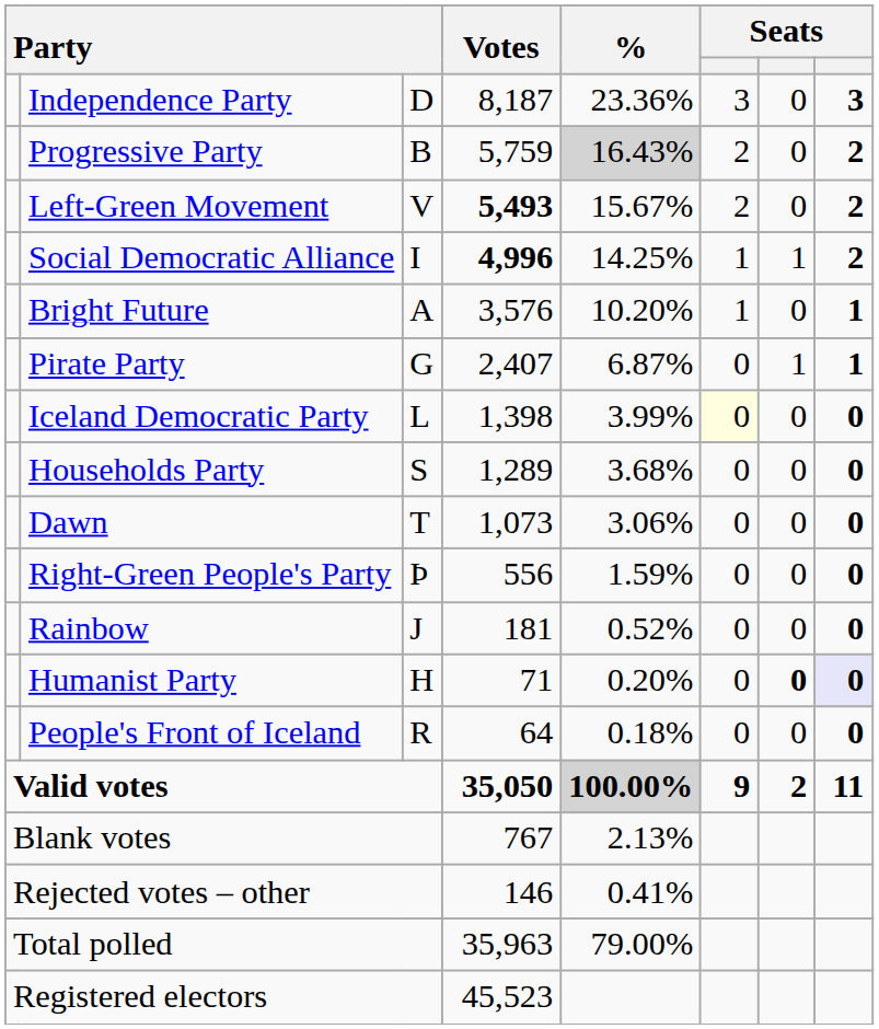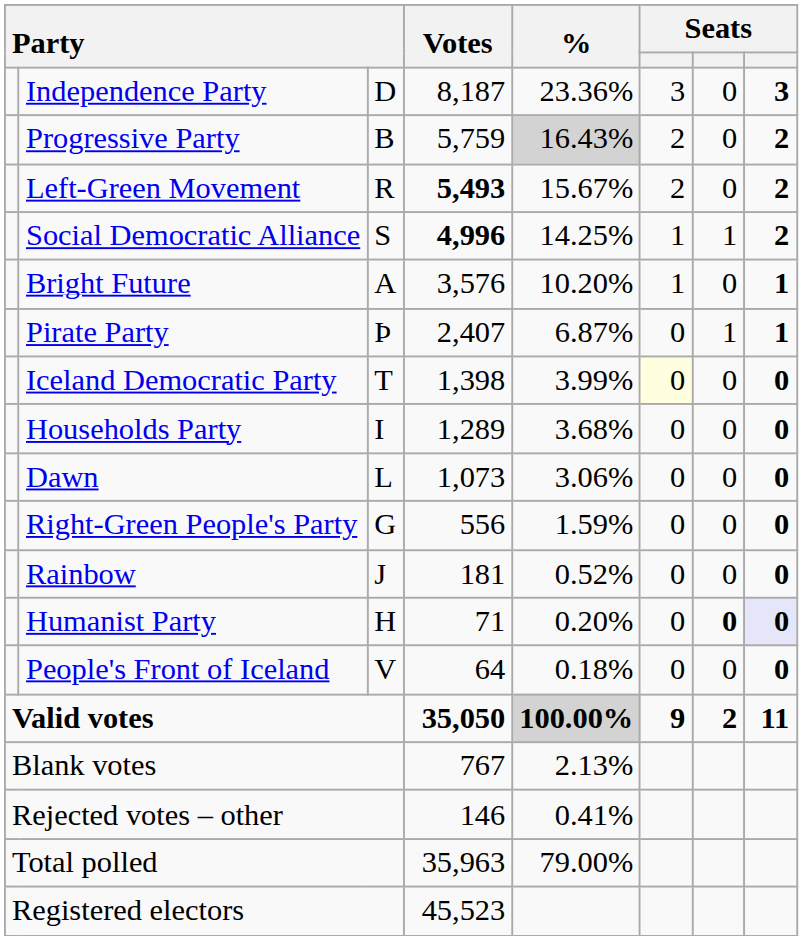 <table class="wikitable" border="1" style="text-align:right;">
 <tr>
 <th style="text-align:left;" valign=bottom rowspan=2 colspan=3>Party</th>
 <th align=center valign=bottom rowspan=2 width="50">Votes</th>
 <th align=center valign=bottom rowspan=2 width="50">%</th>
 <th colspan=3>Seats</th>
 </tr>
 <tr>
 <th align=center valign=bottom width="20"><small></small></th>
 <th align=center valign=bottom width="20"><small><a href='#'></a></small></th>
 <th align=center valign=bottom width="20"><small></small></th>
 </tr>
 <tr>
 <td></td>
 <td align=left><a href='#'>Independence Party</a></td>
 <td align=left>D</td>
 <td>8,187</td>
 <td>23.36%</td>
 <td>3</td>
 <td>0</td>
 <td><strong>3</strong></td>
 </tr>
 <tr>
 <td></td>
 <td align=left><a href='#'>Progressive Party</a></td>
 <td align=left>B</td>
 <td>5,759</td>
 <td style="background: lightgrey;">16.43%</td>
 <td>2</td>
 <td>0</td>
 <td><strong>2</strong></td>
 </tr>
 <tr>
 <td></td>
 <td align=left><a href='#'>Left-Green Movement</a></td>
-<td align=left>V</td>
+<td align=left>R</td>
 <td><strong>5,493</strong></td>
 <td>15.67%</td>
 <td>2</td>
 <td>0</td>
 <td><strong>2</strong></td>
 </tr>
 <tr>
 <td></td>
 <td align=left style="white-space: nowrap;"><a href='#'>Social Democratic Alliance</a></td>
-<td align=left>I</td>
+<td align=left>S</td>
 <td><strong>4,996</strong></td>
 <td>14.25%</td>
 <td>1</td>
 <td>1</td>
 <td><strong>2</strong></td>
 </tr>
 <tr>
 <td></td>
 <td align=left><a href='#'>Bright Future</a></td>
 <td align=left>A</td>
 <td>3,576</td>
 <td>10.20%</td>
 <td>1</td>
 <td>0</td>
 <td><strong>1</strong></td>
 </tr>
 <tr>
 <td></td>
 <td align=left><a href='#'>Pirate Party</a></td>
-<td align=left>G</td>
+<td align=left>Þ</td>
 <td>2,407</td>
 <td>6.87%</td>
 <td>0</td>
 <td>1</td>
 <td><strong>1</strong></td>
 </tr>
 <tr>
 <td></td>
 <td align=left><a href='#'>Iceland Democratic Party</a></td>
-<td align=left>L</td>
+<td align=left>T</td>
 <td>1,398</td>
 <td>3.99%</td>
 <td style="background: lightyellow;">0</td>
 <td>0</td>
 <td><strong>0</strong></td>
 </tr>
 <tr>
 <td></td>
 <td align=left><a href='#'>Households Party</a></td>
-<td align=left>S</td>
+<td align=left>I</td>
 <td>1,289</td>
 <td>3.68%</td>
 <td>0</td>
 <td>0</td>
 <td><strong>0</strong></td>
 </tr>
 <tr>
 <td></td>
 <td align=left><a href='#'>Dawn</a></td>
-<td align=left>T</td>
+<td align=left>L</td>
 <td>1,073</td>
 <td>3.06%</td>
 <td>0</td>
 <td>0</td>
 <td><strong>0</strong></td>
 </tr>
 <tr>
 <td></td>
 <td align=left><a href='#'>Right-Green People's Party</a></td>
-<td align=left>Þ</td>
+<td align=left>G</td>
 <td>556</td>
 <td>1.59%</td>
 <td>0</td>
 <td>0</td>
 <td><strong>0</strong></td>
 </tr>
 <tr>
 <td></td>
 <td align=left><a href='#'>Rainbow</a></td>
 <td align=left>J</td>
 <td>181</td>
 <td>0.52%</td>
 <td>0</td>
 <td>0</td>
 <td><strong>0</strong></td>
 </tr>
 <tr>
 <td></td>
 <td align=left><a href='#'>Humanist Party</a></td>
 <td align=left>H</td>
 <td>71</td>
 <td>0.20%</td>
 <td>0</td>
 <td><strong>0</strong></td>
 <td style="background: lavender;"><strong>0</strong></td>
 </tr>
 <tr>
 <td></td>
 <td align=left><a href='#'>People's Front of Iceland</a></td>
-<td align=left>R</td>
+<td align=left>V</td>
 <td>64</td>
 <td>0.18%</td>
 <td>0</td>
 <td>0</td>
 <td><strong>0</strong></td>
 </tr>
 <tr style="font-weight:bold">
 <td align=left colspan=3>Valid votes</td>
 <td>35,050</td>
 <td style="background: lightgrey;">100.00%</td>
 <td>9</td>
 <td>2</td>
 <td>11</td>
 </tr>
 <tr>
 <td align=left colspan=3>Blank votes</td>
 <td>767</td>
 <td>2.13%</td>
 <td></td>
 <td></td>
 <td></td>
 </tr>
 <tr>
 <td align=left colspan=3>Rejected votes – other</td>
 <td>146</td>
 <td>0.41%</td>
 <td></td>
 <td></td>
 <td></td>
 </tr>
 <tr>
 <td align=left colspan=3>Total polled</td>
 <td>35,963</td>
 <td>79.00%</td>
 <td></td>
 <td></td>
 <td></td>
 </tr>
 <tr>
 <td align=left colspan=3>Registered electors</td>
 <td>45,523</td>
 <td></td>
 <td></td>
 <td></td>
 <td></td>
 </tr>
 </table>
